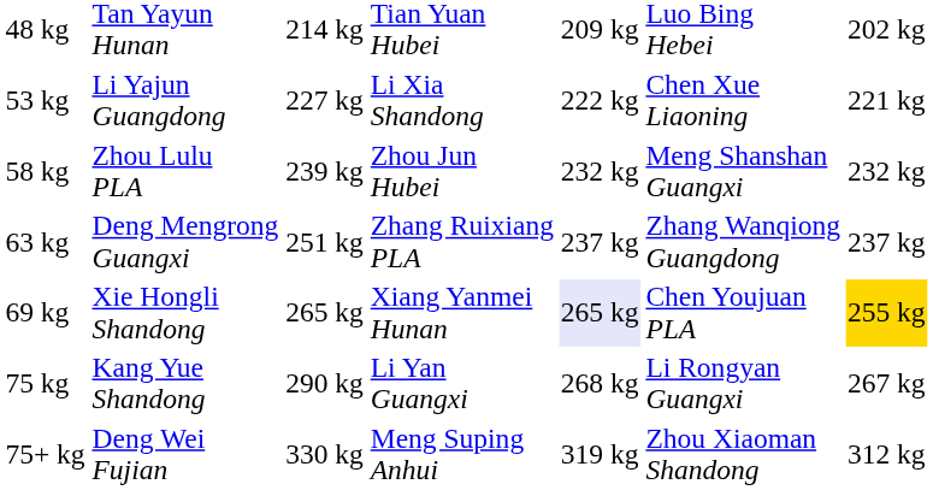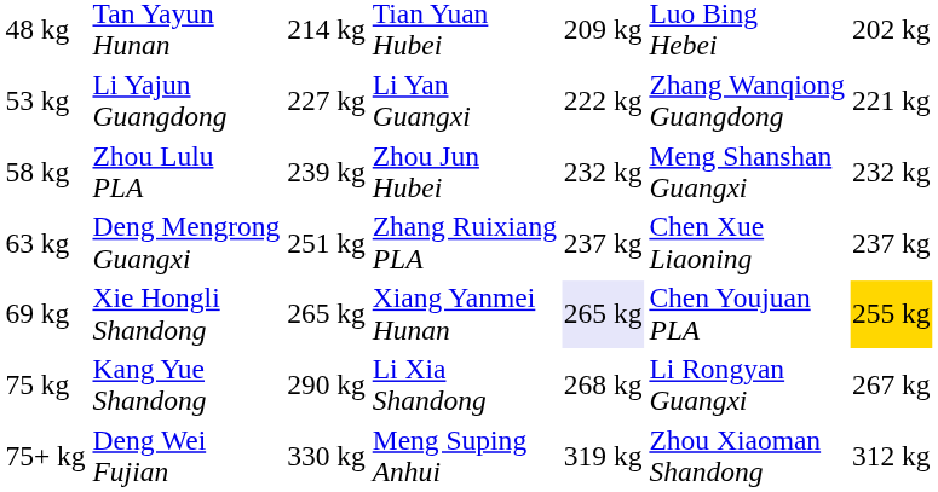 <table>
 <tr>
 <td>48 kg</td>
 <td><a href='#'>Tan Yayun</a><br><em>Hunan</em></td>
 <td>214 kg</td>
 <td><a href='#'>Tian Yuan</a><br><em>Hubei</em></td>
 <td>209 kg</td>
 <td><a href='#'>Luo Bing</a><br><em>Hebei</em></td>
 <td>202 kg</td>
 </tr>
 <tr>
 <td>53 kg</td>
 <td><a href='#'>Li Yajun</a><br><em>Guangdong</em></td>
 <td>227 kg</td>
-<td><a href='#'>Li Xia</a><br><em>Shandong</em></td>
+<td><a href='#'>Li Yan</a><br><em>Guangxi</em></td>
 <td>222 kg</td>
-<td><a href='#'>Chen Xue</a><br><em>Liaoning</em></td>
+<td><a href='#'>Zhang Wanqiong</a><br><em>Guangdong</em></td>
 <td>221 kg</td>
 </tr>
 <tr>
 <td>58 kg</td>
 <td><a href='#'>Zhou Lulu</a><br><em>PLA</em></td>
 <td>239 kg</td>
 <td><a href='#'>Zhou Jun</a><br><em>Hubei</em></td>
 <td>232 kg</td>
 <td><a href='#'>Meng Shanshan</a><br><em>Guangxi</em></td>
 <td>232 kg</td>
 </tr>
 <tr>
 <td>63 kg</td>
 <td><a href='#'>Deng Mengrong</a><br><em>Guangxi</em></td>
 <td>251 kg</td>
 <td><a href='#'>Zhang Ruixiang</a><br><em>PLA</em></td>
 <td>237 kg</td>
-<td><a href='#'>Zhang Wanqiong</a><br><em>Guangdong</em></td>
+<td><a href='#'>Chen Xue</a><br><em>Liaoning</em></td>
 <td>237 kg</td>
 </tr>
 <tr>
 <td>69 kg</td>
 <td><a href='#'>Xie Hongli</a><br><em>Shandong</em></td>
 <td>265 kg</td>
 <td><a href='#'>Xiang Yanmei</a><br><em>Hunan</em></td>
 <td style="background: lavender;">265 kg</td>
 <td><a href='#'>Chen Youjuan</a><br><em>PLA</em></td>
 <td style="background: gold;">255 kg</td>
 </tr>
 <tr>
 <td>75 kg</td>
 <td><a href='#'>Kang Yue</a><br><em>Shandong</em></td>
 <td>290 kg</td>
-<td><a href='#'>Li Yan</a><br><em>Guangxi</em></td>
+<td><a href='#'>Li Xia</a><br><em>Shandong</em></td>
 <td>268 kg</td>
 <td><a href='#'>Li Rongyan</a><br><em>Guangxi</em></td>
 <td>267 kg</td>
 </tr>
 <tr>
 <td>75+ kg</td>
 <td><a href='#'>Deng Wei</a><br><em>Fujian</em></td>
 <td>330 kg</td>
 <td><a href='#'>Meng Suping</a><br><em>Anhui</em></td>
 <td>319 kg</td>
 <td><a href='#'>Zhou Xiaoman</a><br><em>Shandong</em></td>
 <td>312 kg</td>
 </tr>
 </table>
